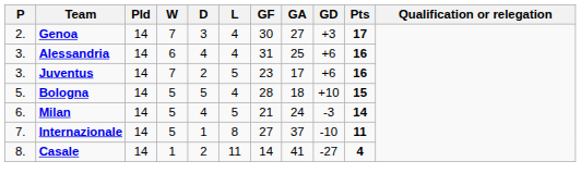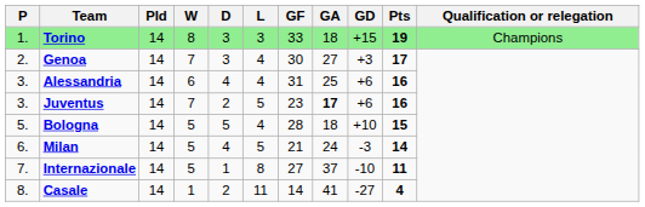 <table class="wikitable sortable" style="text-align: center;">
 <tr>
 <th width=33>P<br></th>
 <th>Team<br></th>
 <th width=33>Pld<br></th>
 <th width=33>W<br></th>
 <th width=33>D<br></th>
 <th width=33>L<br></th>
 <th width=33>GF<br></th>
 <th width=33>GA<br></th>
 <th width=33>GD<br></th>
 <th width=33>Pts<br></th>
 <th class="unsortable" width=250>Qualification or relegation<br></th>
+</tr>
+<tr style="background: lightgreen;">
+<td>1.</td>
+<td align="left"><strong><a href='#'>Torino</a></strong></td>
+<td>14</td>
+<td>8</td>
+<td>3</td>
+<td>3</td>
+<td>33</td>
+<td>18</td>
+<td>+15</td>
+<td><strong>19</strong></td>
+<td>Champions</td>
 </tr>
 <tr>
 <td>2.</td>
 <td align="left"><strong><a href='#'>Genoa</a></strong></td>
 <td>14</td>
 <td>7</td>
 <td>3</td>
 <td>4</td>
 <td>30</td>
 <td>27</td>
 <td>+3</td>
 <td><strong>17</strong></td>
 <td rowspan="7"></td>
 </tr>
 <tr>
 <td>3.</td>
 <td align="left"><strong><a href='#'>Alessandria</a></strong></td>
 <td>14</td>
 <td>6</td>
 <td>4</td>
 <td>4</td>
 <td>31</td>
 <td>25</td>
 <td>+6</td>
 <td><strong>16</strong></td>
 </tr>
 <tr>
 <td>3.</td>
 <td align="left"><strong><a href='#'>Juventus</a></strong></td>
 <td>14</td>
 <td>7</td>
 <td>2</td>
 <td>5</td>
 <td>23</td>
-<td>17</td>
+<td><strong>17</strong></td>
 <td>+6</td>
 <td><strong>16</strong></td>
 </tr>
 <tr>
 <td>5.</td>
 <td align="left"><strong><a href='#'>Bologna</a></strong></td>
 <td>14</td>
 <td>5</td>
 <td>5</td>
 <td>4</td>
 <td>28</td>
 <td>18</td>
 <td>+10</td>
 <td><strong>15</strong></td>
 </tr>
 <tr>
 <td>6.</td>
 <td align="left"><strong><a href='#'>Milan</a></strong></td>
 <td>14</td>
 <td>5</td>
 <td>4</td>
 <td>5</td>
 <td>21</td>
 <td>24</td>
 <td>-3</td>
 <td><strong>14</strong></td>
 </tr>
 <tr>
 <td>7.</td>
 <td align="left"><strong><a href='#'>Internazionale</a></strong></td>
 <td>14</td>
 <td>5</td>
 <td>1</td>
 <td>8</td>
 <td>27</td>
 <td>37</td>
 <td>-10</td>
 <td><strong>11</strong></td>
 </tr>
 <tr>
 <td>8.</td>
 <td align="left"><strong><a href='#'>Casale</a></strong></td>
 <td>14</td>
 <td>1</td>
 <td>2</td>
 <td>11</td>
 <td>14</td>
 <td>41</td>
 <td>-27</td>
 <td><strong>4</strong></td>
 </tr>
 </table>
